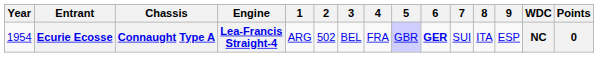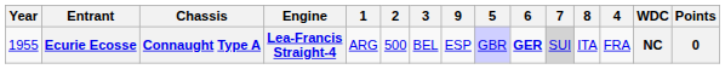 <table class="wikitable" style="text-align:center; font-size:90%">
 <tr>
 <th>Year</th>
 <th>Entrant</th>
 <th>Chassis</th>
 <th>Engine</th>
 <th>1</th>
 <th>2</th>
 <th>3</th>
-<th>4</th>
+<th>9</th>
 <th>5</th>
 <th>6</th>
 <th>7</th>
 <th>8</th>
-<th>9</th>
+<th>4</th>
 <th>WDC</th>
 <th>Points</th>
 </tr>
 <tr>
-<td><a href='#'>1954</a></td>
+<td><a href='#'>1955</a></td>
 <th><a href='#'>Ecurie Ecosse</a></th>
 <th><a href='#'>Connaught</a> <a href='#'>Type A</a></th>
 <th><a href='#'>Lea-Francis</a><br><a href='#'>Straight-4</a></th>
 <td><a href='#'>ARG</a></td>
-<td><a href='#'>502</a></td>
+<td><a href='#'>500</a></td>
 <td><a href='#'>BEL</a></td>
-<td><a href='#'>FRA</a></td>
+<td><a href='#'>ESP</a></td>
 <td style="background:#CFCFFF;"><a href='#'>GBR</a><br></td>
 <td><strong><a href='#'>GER</a></strong></td>
-<td><a href='#'>SUI</a></td>
+<td style="background: lightgrey;"><a href='#'>SUI</a></td>
 <td><a href='#'>ITA</a></td>
-<td><a href='#'>ESP</a></td>
+<td><a href='#'>FRA</a></td>
 <th>NC</th>
 <th>0</th>
 </tr>
 </table>
